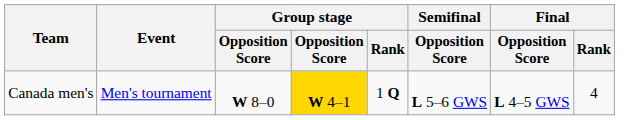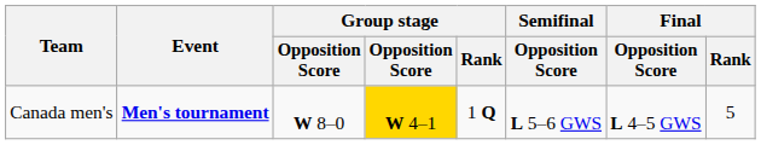 <table class="wikitable" style="font-size:90%">
 <tr>
 <th rowspan=2>Team</th>
 <th rowspan=2>Event</th>
 <th colspan=3>Group stage</th>
 <th>Semifinal</th>
 <th colspan=2>Final</th>
 </tr>
 <tr style="font-size:95%">
 <th>Opposition<br>Score</th>
 <th>Opposition<br>Score</th>
 <th>Rank</th>
 <th>Opposition<br>Score</th>
 <th>Opposition<br>Score</th>
 <th>Rank</th>
 </tr>
 <tr align=center>
 <td align=left>Canada men's</td>
-<td align=left><a href='#'>Men's tournament</a></td>
+<td align=left><strong><a href='#'>Men's tournament</a></strong></td>
 <td><br><strong>W</strong> 8–0</td>
 <td style="background: gold;"><br><strong>W</strong> 4–1</td>
 <td>1 <strong>Q</strong></td>
 <td><br><strong>L</strong> 5–6  <a href='#'>GWS</a></td>
 <td><br><strong>L</strong> 4–5  <a href='#'>GWS</a></td>
-<td>4</td>
+<td>5</td>
 </tr>
 </table>
